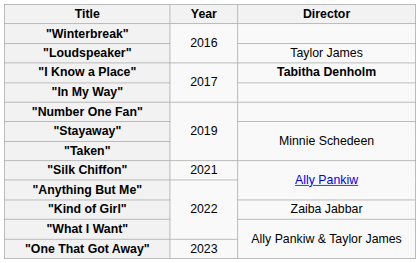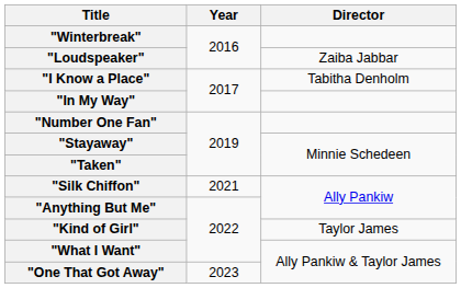 <table class="wikitable plainrowheaders" style="text-align:center;">
 <tr>
 <th scope="col" style="width:13em;">Title</th>
 <th scope="col" style="width:5em;">Year</th>
 <th scope="col" style="width:14em;">Director</th>
 </tr>
 <tr>
 <th scope="row">"Winterbreak"</th>
 <td rowspan="2">2016</td>
 <td></td>
 </tr>
 <tr>
 <th scope="row">"Loudspeaker"</th>
-<td>Taylor James</td>
+<td>Zaiba Jabbar</td>
 </tr>
 <tr>
 <th scope="row">"I Know a Place"</th>
 <td rowspan="2">2017</td>
-<td><strong>Tabitha Denholm</strong></td>
+<td>Tabitha Denholm</td>
 </tr>
 <tr>
 <th scope="row">"In My Way"</th>
 </tr>
 <tr>
 <th scope="row">"Number One Fan"</th>
 <td rowspan="3">2019</td>
 <td></td>
 </tr>
 <tr>
 <th scope="row">"Stayaway"</th>
 <td rowspan="2">Minnie Schedeen</td>
 </tr>
 <tr>
 <th scope="row">"Taken"</th>
 </tr>
 <tr>
 <th scope="row">"Silk Chiffon"</th>
 <td>2021</td>
 <td rowspan="2"><a href='#'>Ally Pankiw</a></td>
 </tr>
 <tr>
 <th scope="row">"Anything But Me"</th>
 <td rowspan="3">2022</td>
 </tr>
 <tr>
 <th scope="row">"Kind of Girl"</th>
-<td>Zaiba Jabbar</td>
+<td>Taylor James</td>
 </tr>
 <tr>
 <th scope="row">"What I Want"</th>
 <td rowspan="2">Ally Pankiw & Taylor James</td>
 </tr>
 <tr>
 <th scope="row">"One That Got Away"</th>
 <td>2023</td>
 </tr>
 </table>
